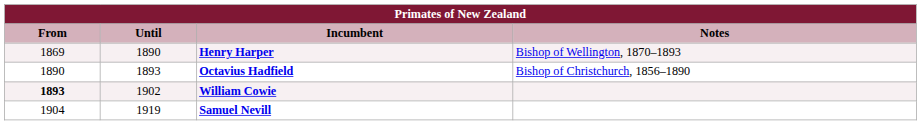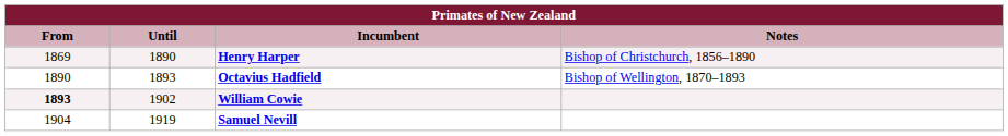 <table class="wikitable" style="width: 95%;">
 <tr>
 <th colspan="4" style="background-color: #7F1734; color: white;">Primates of New Zealand</th>
 </tr>
 <tr>
 <th style="background-color: #D4B1BB; width: 10%;">From</th>
 <th style="background-color: #D4B1BB; width: 10%;">Until</th>
 <th style="background-color: #D4B1BB; width: 33%;">Incumbent</th>
 <th style="background-color: #D4B1BB; width: 42%;">Notes</th>
 </tr>
 <tr valign="top" style="background-color: #F7F0F2;">
 <td style="text-align: center;">1869</td>
 <td style="text-align: center;">1890</td>
 <td><strong><a href='#'>Henry Harper</a></strong></td>
-<td><a href='#'>Bishop of Wellington</a>, 1870–1893</td>
+<td><a href='#'>Bishop of Christchurch</a>, 1856–1890</td>
 </tr>
 <tr valign="top" style="background-color: white;">
 <td style="text-align: center;">1890</td>
 <td style="text-align: center;">1893</td>
 <td><strong><a href='#'>Octavius Hadfield</a></strong></td>
-<td><a href='#'>Bishop of Christchurch</a>, 1856–1890</td>
+<td><a href='#'>Bishop of Wellington</a>, 1870–1893</td>
 </tr>
 <tr valign="top" style="background-color: #F7F0F2;">
 <td style="text-align: center;"><strong>1893</strong></td>
 <td style="text-align: center;">1902</td>
 <td><strong><a href='#'>William Cowie</a></strong></td>
 <td></td>
 </tr>
 <tr valign="top" style="background-color: white;">
 <td style="text-align: center;">1904</td>
 <td style="text-align: center;">1919</td>
 <td><strong><a href='#'>Samuel Nevill</a></strong></td>
 <td></td>
 </tr>
 </table>
